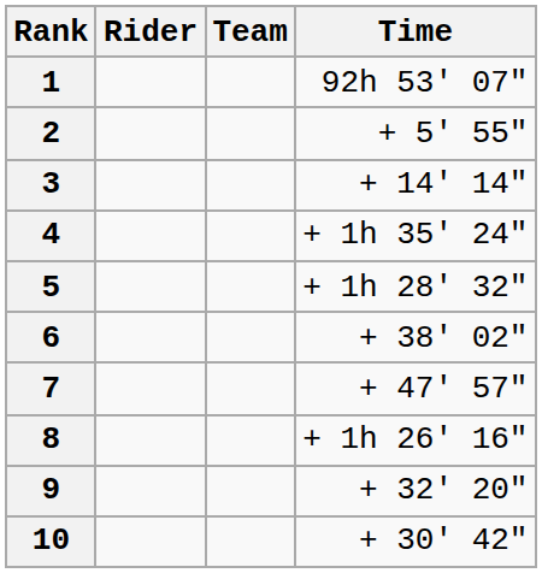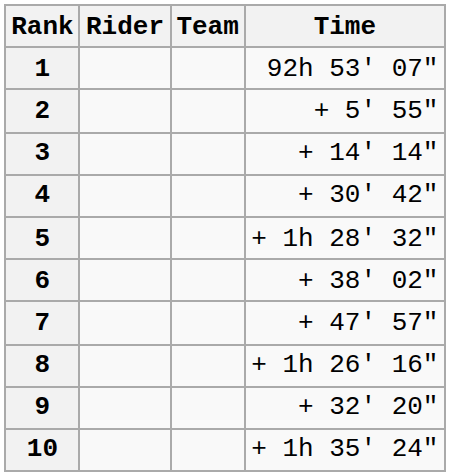 <table class="wikitable">
 <tr>
 <th scope="col">Rank</th>
 <th scope="col">Rider</th>
 <th scope="col">Team</th>
 <th scope="col">Time</th>
 </tr>
 <tr>
 <th scope="row">1</th>
 <td></td>
 <td></td>
 <td style="text-align:right;">92h 53' 07"</td>
 </tr>
 <tr>
 <th scope="row">2</th>
 <td> </td>
 <td></td>
 <td style="text-align:right;">+ 5' 55"</td>
 </tr>
 <tr>
 <th scope="row">3</th>
 <td></td>
 <td></td>
 <td style="text-align:right;">+ 14' 14"</td>
 </tr>
 <tr>
 <th scope="row">4</th>
 <td></td>
 <td></td>
-<td style="text-align:right;">+ 1h 35' 24"</td>
+<td style="text-align:right;">+ 30' 42"</td>
 </tr>
 <tr>
 <th scope="row">5</th>
 <td></td>
 <td></td>
 <td style="text-align:right;">+ 1h 28' 32"</td>
 </tr>
 <tr>
 <th scope="row">6</th>
 <td></td>
 <td></td>
 <td style="text-align:right;">+ 38' 02"</td>
 </tr>
 <tr>
 <th scope="row">7</th>
 <td></td>
 <td></td>
 <td style="text-align:right;">+ 47' 57"</td>
 </tr>
 <tr>
 <th scope="row">8</th>
 <td></td>
 <td></td>
 <td style="text-align:right;">+ 1h 26' 16"</td>
 </tr>
 <tr>
 <th scope="row">9</th>
 <td></td>
 <td></td>
 <td style="text-align:right;">+ 32' 20"</td>
 </tr>
 <tr>
 <th scope="row">10</th>
 <td></td>
 <td></td>
-<td style="text-align:right;">+ 30' 42"</td>
+<td style="text-align:right;">+ 1h 35' 24"</td>
 </tr>
 </table>
